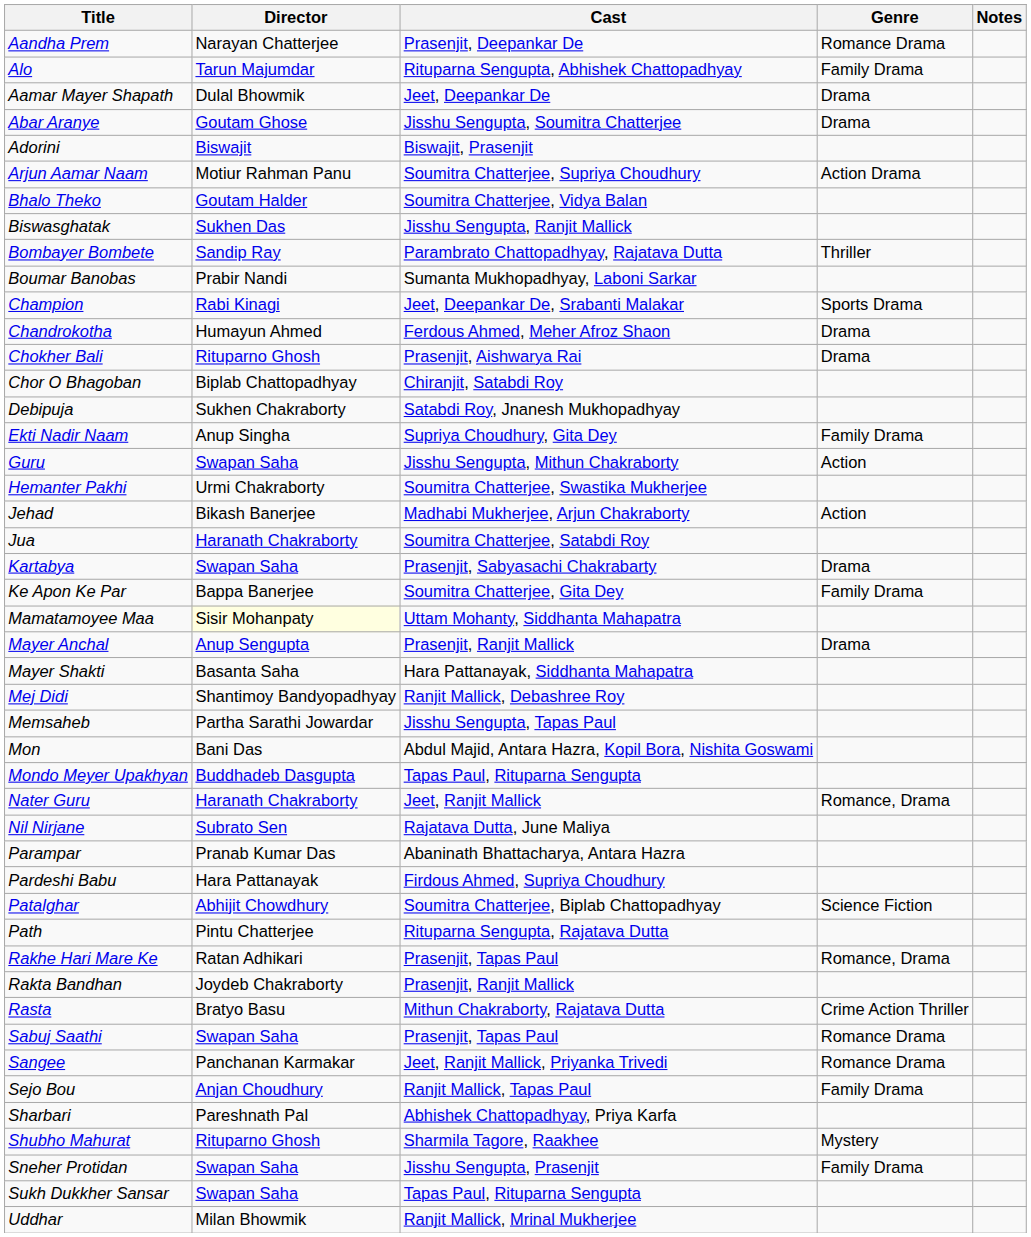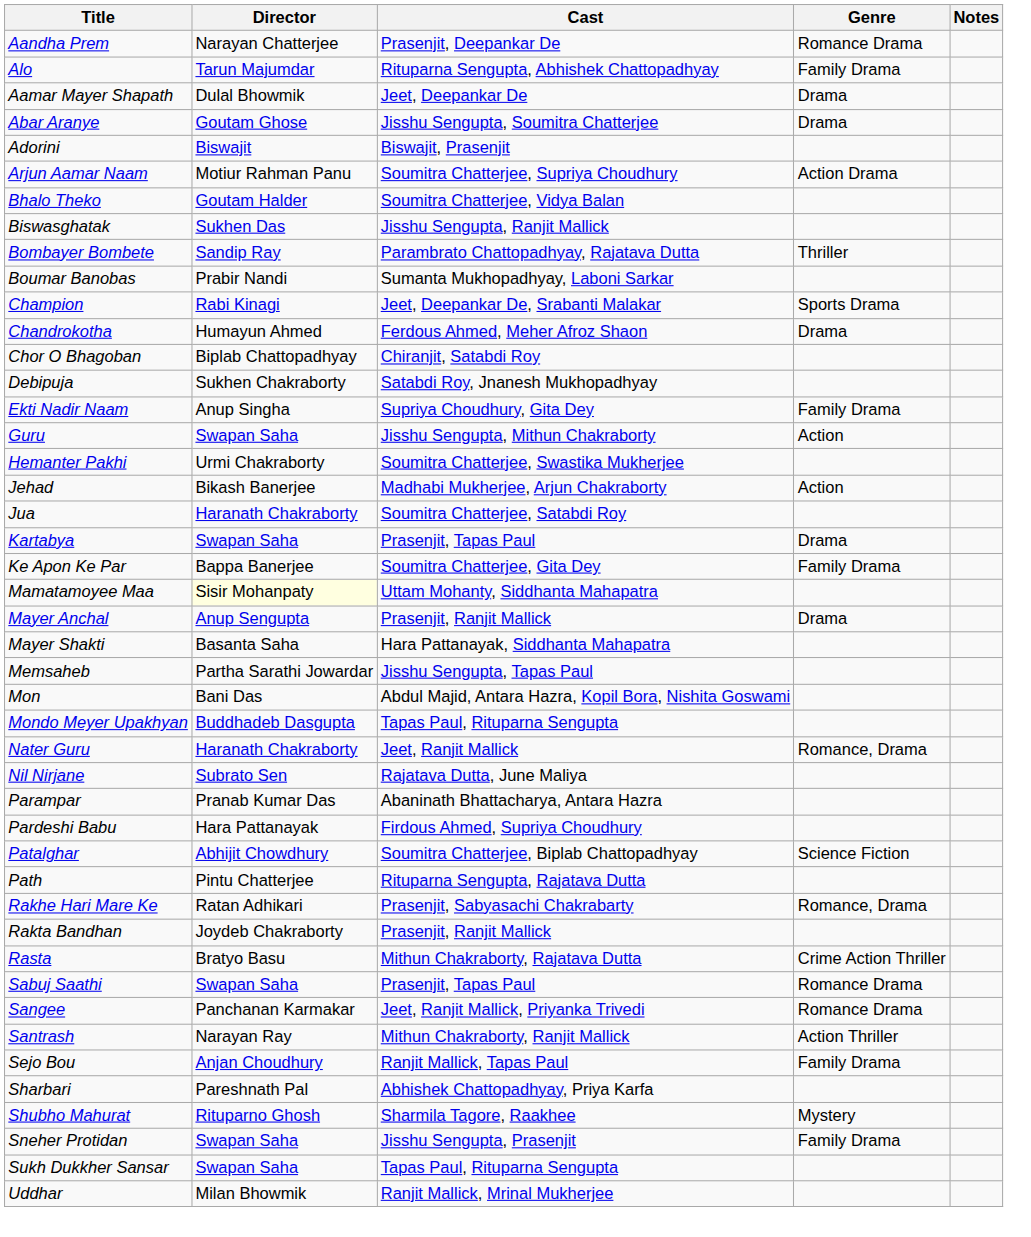 <table class="wikitable sortable" border="0">
 <tr>
 <th>Title</th>
 <th>Director</th>
 <th>Cast</th>
 <th>Genre</th>
 <th>Notes</th>
 </tr>
 <tr>
 <td><em><a href='#'>Aandha Prem</a></em></td>
 <td>Narayan Chatterjee</td>
 <td><a href='#'>Prasenjit</a>, <a href='#'>Deepankar De</a></td>
 <td>Romance Drama</td>
 <td></td>
 </tr>
 <tr>
 <td><em><a href='#'>Alo</a></em></td>
 <td><a href='#'>Tarun Majumdar</a></td>
 <td><a href='#'>Rituparna Sengupta</a>, <a href='#'>Abhishek Chattopadhyay</a></td>
 <td>Family Drama</td>
 <td></td>
 </tr>
 <tr>
 <td><em>Aamar Mayer Shapath</em></td>
 <td>Dulal Bhowmik</td>
 <td><a href='#'>Jeet</a>, <a href='#'>Deepankar De</a></td>
 <td>Drama</td>
 <td></td>
 </tr>
 <tr>
 <td><em><a href='#'>Abar Aranye</a></em></td>
 <td><a href='#'>Goutam Ghose</a></td>
 <td><a href='#'>Jisshu Sengupta</a>, <a href='#'>Soumitra Chatterjee</a></td>
 <td>Drama</td>
 <td></td>
 </tr>
 <tr>
 <td><em>Adorini</em></td>
 <td><a href='#'>Biswajit</a></td>
 <td><a href='#'>Biswajit</a>, <a href='#'>Prasenjit</a></td>
 <td></td>
 <td></td>
 </tr>
 <tr>
 <td><em><a href='#'>Arjun Aamar Naam</a></em></td>
 <td>Motiur Rahman Panu</td>
 <td><a href='#'>Soumitra Chatterjee</a>, <a href='#'>Supriya Choudhury</a></td>
 <td>Action Drama</td>
 <td></td>
 </tr>
 <tr>
 <td><em><a href='#'>Bhalo Theko</a></em></td>
 <td><a href='#'>Goutam Halder</a></td>
 <td><a href='#'>Soumitra Chatterjee</a>, <a href='#'>Vidya Balan</a></td>
 <td></td>
 <td></td>
 </tr>
 <tr>
 <td><em>Biswasghatak</em></td>
 <td><a href='#'>Sukhen Das</a></td>
 <td><a href='#'>Jisshu Sengupta</a>, <a href='#'>Ranjit Mallick</a></td>
 <td></td>
 <td></td>
 </tr>
 <tr>
 <td><em><a href='#'>Bombayer Bombete</a></em></td>
 <td><a href='#'>Sandip Ray</a></td>
 <td><a href='#'>Parambrato Chattopadhyay</a>, <a href='#'>Rajatava Dutta</a></td>
 <td>Thriller</td>
 <td></td>
 </tr>
 <tr>
 <td><em>Boumar Banobas</em></td>
 <td>Prabir Nandi</td>
 <td>Sumanta Mukhopadhyay, <a href='#'>Laboni Sarkar</a></td>
 <td></td>
 <td></td>
 </tr>
 <tr>
 <td><em><a href='#'>Champion</a></em></td>
 <td><a href='#'>Rabi Kinagi</a></td>
 <td><a href='#'>Jeet</a>, <a href='#'>Deepankar De</a>, <a href='#'>Srabanti Malakar</a></td>
 <td>Sports Drama</td>
 <td></td>
 </tr>
 <tr>
 <td><em><a href='#'>Chandrokotha</a></em></td>
 <td>Humayun Ahmed</td>
 <td><a href='#'>Ferdous Ahmed</a>, <a href='#'>Meher Afroz Shaon</a></td>
 <td>Drama</td>
 <td></td>
 </tr>
 <tr>
-<td><em><a href='#'>Chokher Bali</a></em></td>
-<td><a href='#'>Rituparno Ghosh</a></td>
-<td><a href='#'>Prasenjit</a>, <a href='#'>Aishwarya Rai</a></td>
-<td>Drama</td>
-<td></td>
-</tr>
-<tr>
 <td><em>Chor O Bhagoban</em></td>
 <td>Biplab Chattopadhyay</td>
 <td><a href='#'>Chiranjit</a>, <a href='#'>Satabdi Roy</a></td>
 <td></td>
 <td></td>
 </tr>
 <tr>
 <td><em>Debipuja</em></td>
 <td>Sukhen Chakraborty</td>
 <td><a href='#'>Satabdi Roy</a>, Jnanesh Mukhopadhyay</td>
 <td></td>
 <td></td>
 </tr>
 <tr>
 <td><em><a href='#'>Ekti Nadir Naam</a></em></td>
 <td>Anup Singha</td>
 <td><a href='#'>Supriya Choudhury</a>, <a href='#'>Gita Dey</a></td>
 <td>Family Drama</td>
 <td></td>
 </tr>
 <tr>
 <td><em><a href='#'>Guru</a></em></td>
 <td><a href='#'>Swapan Saha</a></td>
 <td><a href='#'>Jisshu Sengupta</a>, <a href='#'>Mithun Chakraborty</a></td>
 <td>Action</td>
 <td></td>
 </tr>
 <tr>
 <td><em><a href='#'>Hemanter Pakhi</a></em></td>
 <td>Urmi Chakraborty</td>
 <td><a href='#'>Soumitra Chatterjee</a>, <a href='#'>Swastika Mukherjee</a></td>
 <td></td>
 <td></td>
 </tr>
 <tr>
 <td><em>Jehad</em></td>
 <td>Bikash Banerjee</td>
 <td><a href='#'>Madhabi Mukherjee</a>, <a href='#'>Arjun Chakraborty</a></td>
 <td>Action</td>
 <td></td>
 </tr>
 <tr>
 <td><em>Jua</em></td>
 <td><a href='#'>Haranath Chakraborty</a></td>
 <td><a href='#'>Soumitra Chatterjee</a>, <a href='#'>Satabdi Roy</a></td>
 <td></td>
 <td></td>
 </tr>
 <tr>
 <td><em><a href='#'>Kartabya</a></em></td>
 <td><a href='#'>Swapan Saha</a></td>
-<td><a href='#'>Prasenjit</a>, <a href='#'>Sabyasachi Chakrabarty</a></td>
+<td><a href='#'>Prasenjit</a>, <a href='#'>Tapas Paul</a></td>
 <td>Drama</td>
 <td></td>
 </tr>
 <tr>
 <td><em>Ke Apon Ke Par</em></td>
 <td>Bappa Banerjee</td>
 <td><a href='#'>Soumitra Chatterjee</a>, <a href='#'>Gita Dey</a></td>
 <td>Family Drama</td>
 <td></td>
 </tr>
 <tr>
 <td><em>Mamatamoyee Maa</em></td>
 <td style="background: lightyellow;">Sisir Mohanpaty</td>
 <td><a href='#'>Uttam Mohanty</a>, <a href='#'>Siddhanta Mahapatra</a></td>
 <td></td>
 <td></td>
 </tr>
 <tr>
 <td><em><a href='#'>Mayer Anchal</a></em></td>
 <td><a href='#'>Anup Sengupta</a></td>
 <td><a href='#'>Prasenjit</a>, <a href='#'>Ranjit Mallick</a></td>
 <td>Drama</td>
 <td></td>
 </tr>
 <tr>
 <td><em>Mayer Shakti</em></td>
 <td>Basanta Saha</td>
 <td>Hara Pattanayak, <a href='#'>Siddhanta Mahapatra</a></td>
-<td></td>
-<td></td>
-</tr>
-<tr>
-<td><em><a href='#'>Mej Didi</a></em></td>
-<td>Shantimoy Bandyopadhyay</td>
-<td><a href='#'>Ranjit Mallick</a>, <a href='#'>Debashree Roy</a></td>
 <td></td>
 <td></td>
 </tr>
 <tr>
 <td><em>Memsaheb</em></td>
 <td>Partha Sarathi Jowardar</td>
 <td><a href='#'>Jisshu Sengupta</a>, <a href='#'>Tapas Paul</a></td>
 <td></td>
 <td></td>
 </tr>
 <tr>
 <td><em>Mon</em></td>
 <td>Bani Das</td>
 <td>Abdul Majid, Antara Hazra, <a href='#'>Kopil Bora</a>, <a href='#'>Nishita Goswami</a></td>
 <td></td>
 <td></td>
 </tr>
 <tr>
 <td><em><a href='#'>Mondo Meyer Upakhyan</a></em></td>
 <td><a href='#'>Buddhadeb Dasgupta</a></td>
 <td><a href='#'>Tapas Paul</a>, <a href='#'>Rituparna Sengupta</a></td>
 <td></td>
 <td></td>
 </tr>
 <tr>
 <td><em><a href='#'>Nater Guru</a></em></td>
 <td><a href='#'>Haranath Chakraborty</a></td>
 <td><a href='#'>Jeet</a>, <a href='#'>Ranjit Mallick</a></td>
 <td>Romance, Drama</td>
 <td></td>
 </tr>
 <tr>
 <td><em><a href='#'>Nil Nirjane</a></em></td>
 <td><a href='#'>Subrato Sen</a></td>
 <td><a href='#'>Rajatava Dutta</a>, June Maliya</td>
 <td></td>
 <td></td>
 </tr>
 <tr>
 <td><em>Parampar</em></td>
 <td>Pranab Kumar Das</td>
 <td>Abaninath Bhattacharya, Antara Hazra</td>
 <td></td>
 <td></td>
 </tr>
 <tr>
 <td><em>Pardeshi Babu</em></td>
 <td>Hara Pattanayak</td>
 <td><a href='#'>Firdous Ahmed</a>, <a href='#'>Supriya Choudhury</a></td>
 <td></td>
 <td></td>
 </tr>
 <tr>
 <td><em><a href='#'>Patalghar</a></em></td>
 <td><a href='#'>Abhijit Chowdhury</a></td>
 <td><a href='#'>Soumitra Chatterjee</a>, Biplab Chattopadhyay</td>
 <td>Science Fiction</td>
 <td></td>
 </tr>
 <tr>
 <td><em>Path</em></td>
 <td>Pintu Chatterjee</td>
 <td><a href='#'>Rituparna Sengupta</a>, <a href='#'>Rajatava Dutta</a></td>
 <td></td>
 <td></td>
 </tr>
 <tr>
 <td><em><a href='#'>Rakhe Hari Mare Ke</a></em></td>
 <td>Ratan Adhikari</td>
-<td><a href='#'>Prasenjit</a>, <a href='#'>Tapas Paul</a></td>
+<td><a href='#'>Prasenjit</a>, <a href='#'>Sabyasachi Chakrabarty</a></td>
 <td>Romance, Drama</td>
 <td></td>
 </tr>
 <tr>
 <td><em>Rakta Bandhan</em></td>
 <td>Joydeb Chakraborty</td>
 <td><a href='#'>Prasenjit</a>, <a href='#'>Ranjit Mallick</a></td>
 <td></td>
 <td></td>
 </tr>
 <tr>
 <td><em><a href='#'>Rasta</a></em></td>
 <td>Bratyo Basu</td>
 <td><a href='#'>Mithun Chakraborty</a>, <a href='#'>Rajatava Dutta</a></td>
 <td>Crime Action Thriller</td>
 <td></td>
 </tr>
 <tr>
 <td><em><a href='#'>Sabuj Saathi</a></em></td>
 <td><a href='#'>Swapan Saha</a></td>
 <td><a href='#'>Prasenjit</a>, <a href='#'>Tapas Paul</a></td>
 <td>Romance Drama</td>
 <td></td>
 </tr>
 <tr>
 <td><em><a href='#'>Sangee</a></em></td>
 <td>Panchanan Karmakar</td>
 <td><a href='#'>Jeet</a>, <a href='#'>Ranjit Mallick</a>, <a href='#'>Priyanka Trivedi</a></td>
 <td>Romance Drama</td>
+<td></td>
+</tr>
+<tr>
+<td><em><a href='#'>Santrash</a></em></td>
+<td>Narayan Ray</td>
+<td><a href='#'>Mithun Chakraborty</a>, <a href='#'>Ranjit Mallick</a></td>
+<td>Action Thriller</td>
 <td></td>
 </tr>
 <tr>
 <td><em>Sejo Bou</em></td>
 <td><a href='#'>Anjan Choudhury</a></td>
 <td><a href='#'>Ranjit Mallick</a>, <a href='#'>Tapas Paul</a></td>
 <td>Family Drama</td>
 <td></td>
 </tr>
 <tr>
 <td><em>Sharbari</em></td>
 <td>Pareshnath Pal</td>
 <td><a href='#'>Abhishek Chattopadhyay</a>, Priya Karfa</td>
 <td></td>
 <td></td>
 </tr>
 <tr>
 <td><em><a href='#'>Shubho Mahurat</a></em></td>
 <td><a href='#'>Rituparno Ghosh</a></td>
 <td><a href='#'>Sharmila Tagore</a>, <a href='#'>Raakhee</a></td>
 <td>Mystery</td>
 <td></td>
 </tr>
 <tr>
 <td><em>Sneher Protidan</em></td>
 <td><a href='#'>Swapan Saha</a></td>
 <td><a href='#'>Jisshu Sengupta</a>, <a href='#'>Prasenjit</a></td>
 <td>Family Drama</td>
 <td></td>
 </tr>
 <tr>
 <td><em>Sukh Dukkher Sansar</em></td>
 <td><a href='#'>Swapan Saha</a></td>
 <td><a href='#'>Tapas Paul</a>, <a href='#'>Rituparna Sengupta</a></td>
 <td></td>
 <td></td>
 </tr>
 <tr>
 <td><em>Uddhar</em></td>
 <td>Milan Bhowmik</td>
 <td><a href='#'>Ranjit Mallick</a>, <a href='#'>Mrinal Mukherjee</a></td>
 <td></td>
 <td></td>
 </tr>
 <tr>
 </tr>
 </table>
